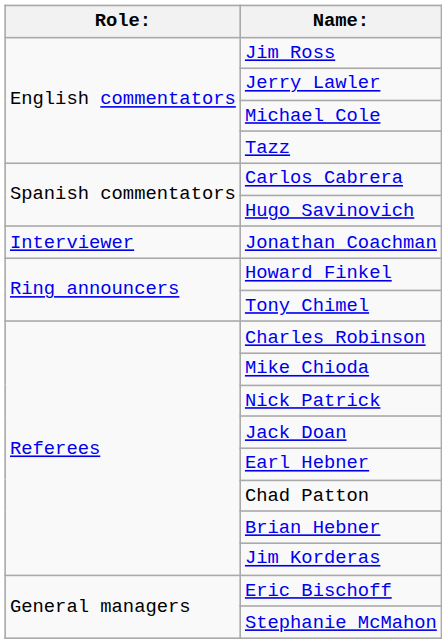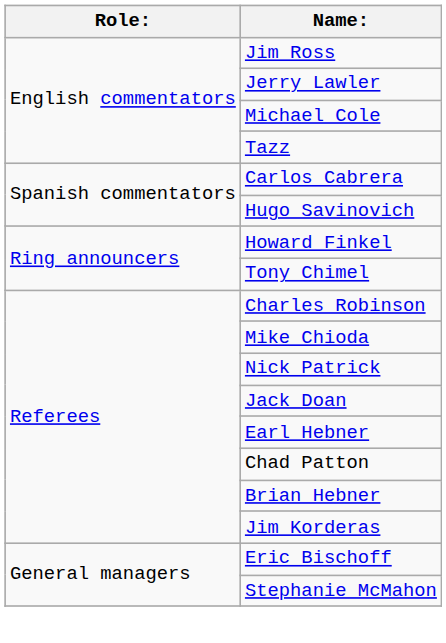 <table class=wikitable style="font-size:90%; margin: 0.5em 0 0.5em 1em; float: right; clear: right;">
 <tr>
 <th>Role:</th>
 <th>Name:</th>
 </tr>
 <tr>
 <td rowspan=4>English <a href='#'>commentators</a></td>
 <td><a href='#'>Jim Ross</a> </td>
 </tr>
 <tr>
 <td><a href='#'>Jerry Lawler</a> </td>
 </tr>
 <tr>
 <td><a href='#'>Michael Cole</a> </td>
 </tr>
 <tr>
 <td><a href='#'>Tazz</a> </td>
 </tr>
 <tr>
 <td rowspan=2>Spanish commentators</td>
 <td><a href='#'>Carlos Cabrera</a></td>
 </tr>
 <tr>
 <td><a href='#'>Hugo Savinovich</a></td>
-</tr>
-<tr>
-<td><a href='#'>Interviewer</a></td>
-<td><a href='#'>Jonathan Coachman</a></td>
 </tr>
 <tr>
 <td rowspan=2><a href='#'>Ring announcers</a></td>
 <td><a href='#'>Howard Finkel</a> </td>
 </tr>
 <tr>
 <td><a href='#'>Tony Chimel</a> </td>
 </tr>
 <tr>
 <td rowspan=8><a href='#'>Referees</a></td>
 <td><a href='#'>Charles Robinson</a></td>
 </tr>
 <tr>
 <td><a href='#'>Mike Chioda</a></td>
 </tr>
 <tr>
 <td><a href='#'>Nick Patrick</a></td>
 </tr>
 <tr>
 <td><a href='#'>Jack Doan</a></td>
 </tr>
 <tr>
 <td><a href='#'>Earl Hebner</a></td>
 </tr>
 <tr>
 <td>Chad Patton</td>
 </tr>
 <tr>
 <td><a href='#'>Brian Hebner</a></td>
 </tr>
 <tr>
 <td><a href='#'>Jim Korderas</a></td>
 </tr>
 <tr>
 <td rowspan=2>General managers</td>
 <td><a href='#'>Eric Bischoff</a> </td>
 </tr>
 <tr>
 <td><a href='#'>Stephanie McMahon</a> </td>
 </tr>
 </table>
